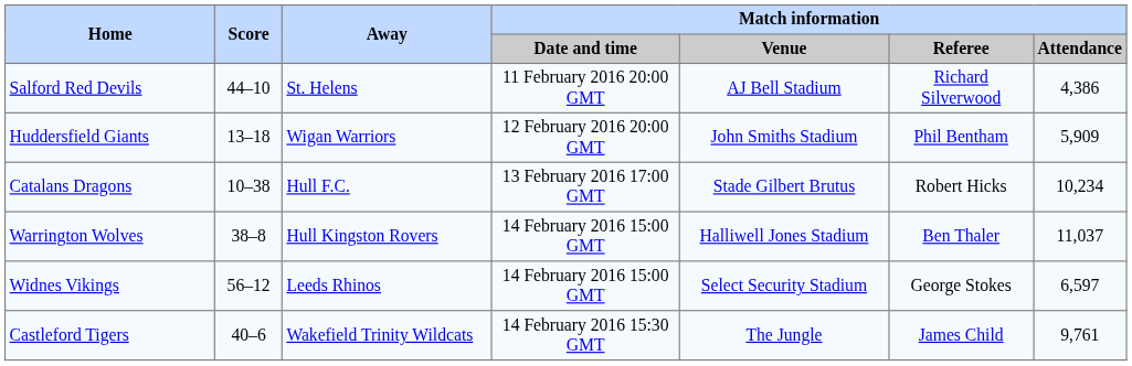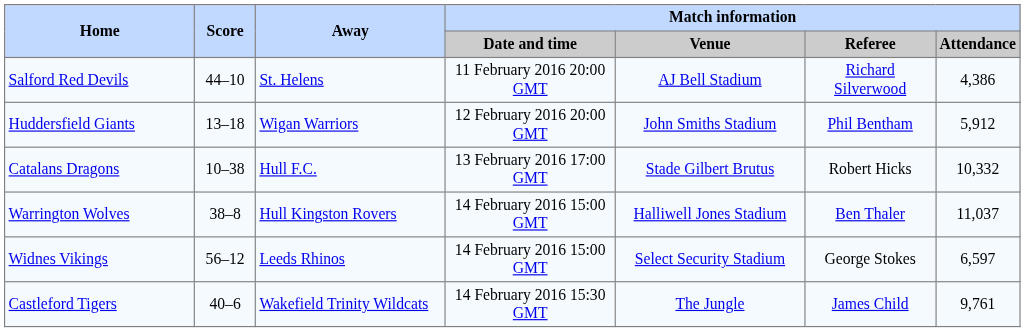 <table border=1 style="border-collapse:collapse; font-size:85%; text-align:center;" cellpadding=3 cellspacing=0 width=100%>
 <tr bgcolor=#C1D8FF>
 <th rowspan=2 width=19%>Home</th>
 <th rowspan=2 width=6%>Score</th>
 <th rowspan=2 width=19%>Away</th>
 <th colspan=6>Match information</th>
 </tr>
 <tr bgcolor=#CCCCCC>
 <th width=17%>Date and time</th>
 <th width=19%>Venue</th>
 <th width=13%>Referee</th>
 <th width=7%>Attendance</th>
 </tr>
 <tr bgcolor=#F5FAFF>
 <td align=left> <a href='#'>Salford Red Devils</a></td>
 <td>44–10</td>
 <td align=left> <a href='#'>St. Helens</a></td>
 <td>11 February 2016 20:00 <a href='#'>GMT</a></td>
 <td><a href='#'>AJ Bell Stadium</a></td>
 <td><a href='#'>Richard Silverwood</a></td>
 <td>4,386</td>
 </tr>
 <tr bgcolor=#F5FAFF>
 <td align=left> <a href='#'>Huddersfield Giants</a></td>
 <td>13–18</td>
 <td align=left> <a href='#'>Wigan Warriors</a></td>
 <td>12 February 2016 20:00 <a href='#'>GMT</a></td>
 <td><a href='#'>John Smiths Stadium</a></td>
 <td><a href='#'>Phil Bentham</a></td>
-<td>5,909</td>
+<td>5,912</td>
 </tr>
 <tr bgcolor=#F5FAFF>
 <td align=left> <a href='#'>Catalans Dragons</a></td>
 <td>10–38</td>
 <td align=left> <a href='#'>Hull F.C.</a></td>
 <td>13 February 2016 17:00 <a href='#'>GMT</a></td>
 <td><a href='#'>Stade Gilbert Brutus</a></td>
 <td>Robert Hicks</td>
-<td>10,234</td>
+<td>10,332</td>
 </tr>
 <tr bgcolor=#F5FAFF>
 <td align=left> <a href='#'>Warrington Wolves</a></td>
 <td>38–8</td>
 <td align=left> <a href='#'>Hull Kingston Rovers</a></td>
 <td>14 February 2016 15:00 <a href='#'>GMT</a></td>
 <td><a href='#'>Halliwell Jones Stadium</a></td>
 <td><a href='#'>Ben Thaler</a></td>
 <td>11,037</td>
 </tr>
 <tr bgcolor=#F5FAFF>
 <td align=left> <a href='#'>Widnes Vikings</a></td>
 <td>56–12</td>
 <td align=left> <a href='#'>Leeds Rhinos</a></td>
 <td>14 February 2016 15:00 <a href='#'>GMT</a></td>
 <td><a href='#'>Select Security Stadium</a></td>
 <td>George Stokes</td>
 <td>6,597</td>
 </tr>
 <tr bgcolor=#F5FAFF>
 <td align=left> <a href='#'>Castleford Tigers</a></td>
 <td>40–6</td>
 <td align=left> <a href='#'>Wakefield Trinity Wildcats</a></td>
 <td>14 February 2016 15:30 <a href='#'>GMT</a></td>
 <td><a href='#'>The Jungle</a></td>
 <td><a href='#'>James Child</a></td>
 <td>9,761</td>
 </tr>
 </table>
